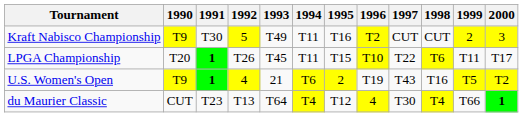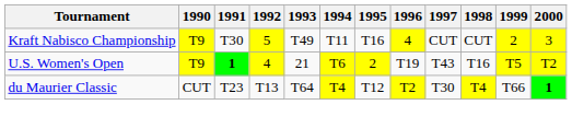 <table class="wikitable" style="font-size:95%;text-align:center;">
 <tr>
 <th>Tournament</th>
 <th>1990</th>
 <th>1991</th>
 <th>1992</th>
 <th>1993</th>
 <th>1994</th>
 <th>1995</th>
 <th>1996</th>
 <th>1997</th>
 <th>1998</th>
 <th>1999</th>
 <th>2000</th>
 </tr>
 <tr>
 <td align=left><a href='#'>Kraft Nabisco Championship</a></td>
 <td style="background:yellow;">T9</td>
 <td>T30</td>
 <td style="background:yellow;">5</td>
 <td>T49</td>
 <td>T11</td>
 <td>T16</td>
-<td style="background:yellow;">T2</td>
+<td style="background:yellow;">4</td>
 <td>CUT</td>
 <td>CUT</td>
 <td style="background:yellow;">2</td>
 <td style="background:yellow;">3</td>
-</tr>
-<tr>
-<td align=left><a href='#'>LPGA Championship</a></td>
-<td>T20</td>
-<td style="background:lime;"><strong>1</strong></td>
-<td>T26</td>
-<td>T45</td>
-<td>T11</td>
-<td>T15</td>
-<td style="background:yellow;">T10</td>
-<td>T22</td>
-<td style="background:yellow;">T6</td>
-<td>T11</td>
-<td>T17</td>
 </tr>
 <tr>
 <td align=left><a href='#'>U.S. Women's Open</a></td>
 <td style="background:yellow;">T9</td>
 <td style="background:lime;"><strong>1</strong></td>
 <td style="background:yellow;">4</td>
 <td>21</td>
 <td style="background:yellow;">T6</td>
 <td style="background:yellow;">2</td>
 <td>T19</td>
 <td>T43</td>
 <td>T16</td>
 <td style="background:yellow;">T5</td>
 <td style="background:yellow;">T2</td>
 </tr>
 <tr>
 <td align=left><a href='#'>du Maurier Classic</a></td>
 <td>CUT</td>
 <td>T23</td>
 <td>T13</td>
 <td>T64</td>
 <td style="background:yellow;">T4</td>
 <td>T12</td>
-<td style="background:yellow;">4</td>
+<td style="background:yellow;">T2</td>
 <td>T30</td>
 <td style="background:yellow;">T4</td>
 <td>T66</td>
 <td style="background:lime;"><strong>1</strong></td>
 </tr>
 </table>
